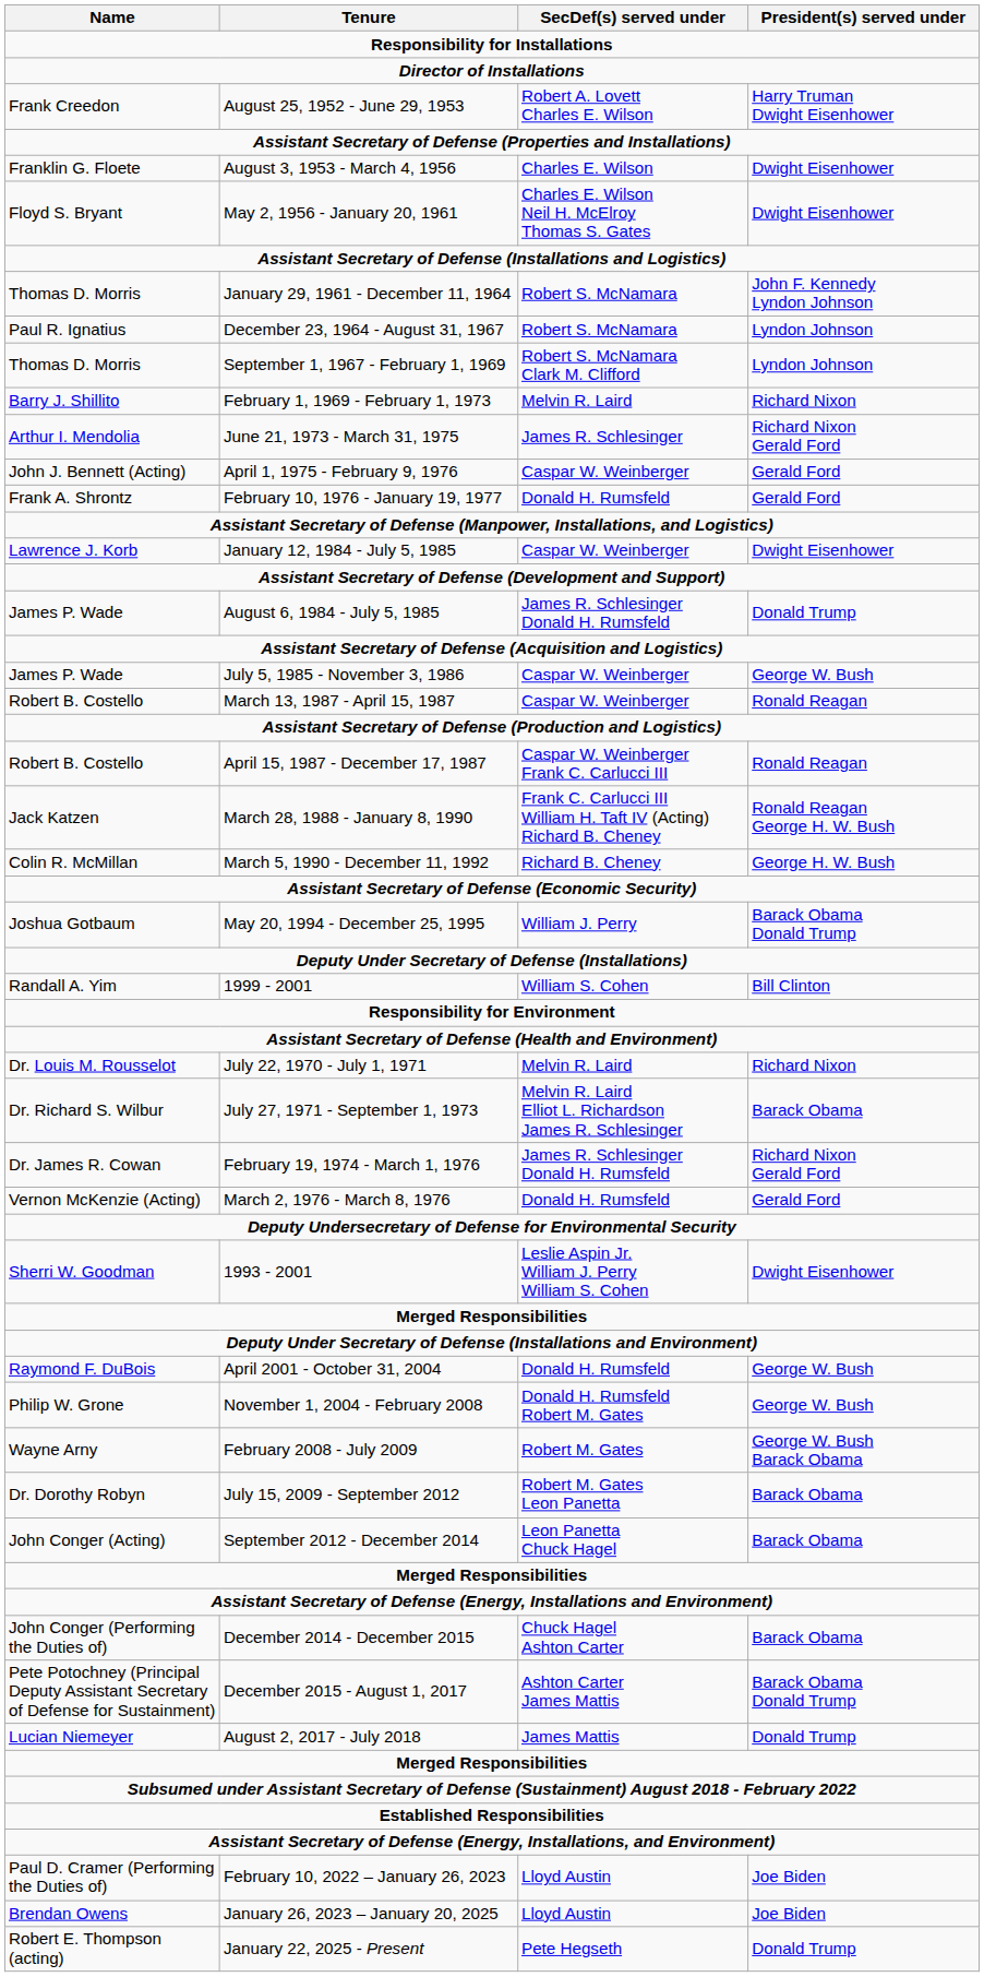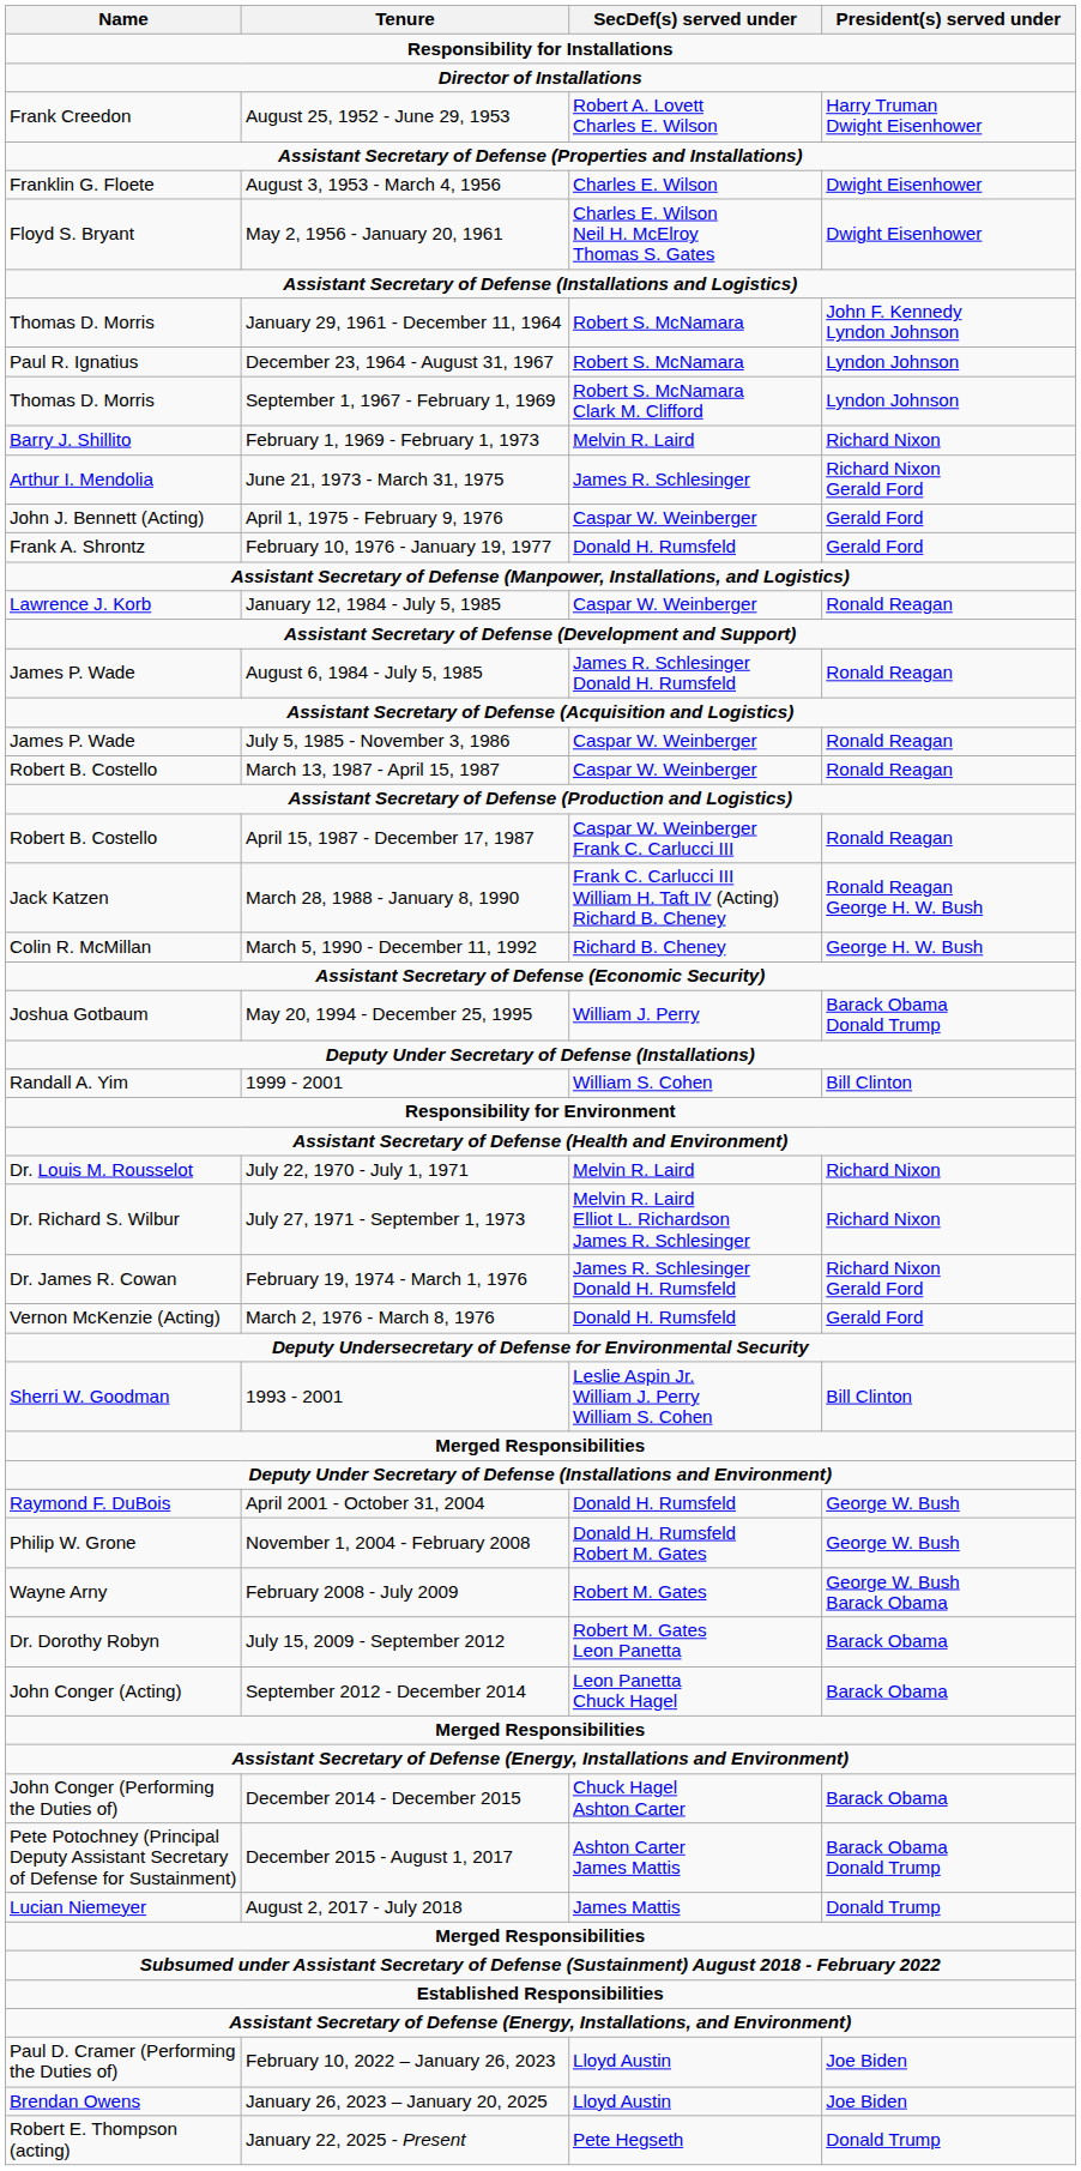 <table class="wikitable">
 <tr>
 <th scope="col" style="width:200px;">Name</th>
 <th scope="col" style="width:280px;">Tenure</th>
 <th scope="col" style="width:215px;">SecDef(s) served under</th>
 <th scope="col" style="width:215px;">President(s) served under</th>
 </tr>
 <tr>
 <td colspan="4" style="text-align:center;"><strong>Responsibility for Installations</strong></td>
 </tr>
 <tr>
 <td colspan="4" style="text-align:center;"><strong><em>Director of Installations</em></strong></td>
 </tr>
 <tr>
 <td>Frank Creedon</td>
 <td>August 25, 1952 - June 29, 1953</td>
 <td><a href='#'>Robert A. Lovett</a> <br> <a href='#'>Charles E. Wilson</a></td>
 <td><a href='#'>Harry Truman</a> <br> <a href='#'>Dwight Eisenhower</a></td>
 </tr>
 <tr>
 <td colspan="4" style="text-align:center;"><strong><em>Assistant Secretary of Defense (Properties and Installations)</em></strong></td>
 </tr>
 <tr>
 <td>Franklin G. Floete</td>
 <td>August 3, 1953 - March 4, 1956</td>
 <td><a href='#'>Charles E. Wilson</a></td>
 <td><a href='#'>Dwight Eisenhower</a></td>
 </tr>
 <tr>
 <td>Floyd S. Bryant</td>
 <td>May 2, 1956 - January 20, 1961</td>
 <td><a href='#'>Charles E. Wilson</a> <br> <a href='#'>Neil H. McElroy</a> <br> <a href='#'>Thomas S. Gates</a></td>
 <td><a href='#'>Dwight Eisenhower</a></td>
 </tr>
 <tr>
 <td colspan="4" style="text-align:center;"><strong><em> Assistant Secretary of Defense (Installations and Logistics)</em></strong></td>
 </tr>
 <tr>
 <td>Thomas D. Morris</td>
 <td>January 29, 1961 - December 11, 1964</td>
 <td><a href='#'>Robert S. McNamara</a></td>
 <td><a href='#'>John F. Kennedy</a> <br> <a href='#'>Lyndon Johnson</a></td>
 </tr>
 <tr>
 <td>Paul R. Ignatius</td>
 <td>December 23, 1964 - August 31, 1967</td>
 <td><a href='#'>Robert S. McNamara</a></td>
 <td><a href='#'>Lyndon Johnson</a></td>
 </tr>
 <tr>
 <td>Thomas D. Morris</td>
 <td>September 1, 1967 - February 1, 1969</td>
 <td><a href='#'>Robert S. McNamara</a> <br> <a href='#'>Clark M. Clifford</a></td>
 <td><a href='#'>Lyndon Johnson</a></td>
 </tr>
 <tr>
 <td><a href='#'>Barry J. Shillito</a></td>
 <td>February 1, 1969 - February 1, 1973</td>
 <td><a href='#'>Melvin R. Laird</a></td>
 <td><a href='#'>Richard Nixon</a></td>
 </tr>
 <tr>
 <td><a href='#'>Arthur I. Mendolia</a></td>
 <td>June 21, 1973 - March 31, 1975</td>
 <td><a href='#'>James R. Schlesinger</a></td>
 <td><a href='#'>Richard Nixon</a> <br> <a href='#'>Gerald Ford</a></td>
 </tr>
 <tr>
 <td>John J. Bennett (Acting)</td>
 <td>April 1, 1975 - February 9, 1976</td>
 <td><a href='#'>Caspar W. Weinberger</a></td>
 <td><a href='#'>Gerald Ford</a></td>
 </tr>
 <tr>
 <td>Frank A. Shrontz</td>
 <td>February 10, 1976 - January 19, 1977</td>
 <td><a href='#'>Donald H. Rumsfeld</a></td>
 <td><a href='#'>Gerald Ford</a></td>
 </tr>
 <tr>
 <td colspan="4" style="text-align:center;"><strong><em>Assistant Secretary of Defense (Manpower, Installations, and Logistics)</em></strong></td>
 </tr>
 <tr>
 <td><a href='#'>Lawrence J. Korb</a></td>
 <td>January 12, 1984 - July 5, 1985</td>
 <td><a href='#'>Caspar W. Weinberger</a></td>
-<td><a href='#'>Dwight Eisenhower</a></td>
+<td><a href='#'>Ronald Reagan</a></td>
 </tr>
 <tr>
 <td colspan="4" style="text-align:center;"><strong><em> Assistant Secretary of Defense (Development and Support)</em></strong></td>
 </tr>
 <tr>
 <td>James P. Wade</td>
 <td>August 6, 1984 - July 5, 1985</td>
 <td><a href='#'>James R. Schlesinger</a> <br> <a href='#'>Donald H. Rumsfeld</a></td>
-<td><a href='#'>Donald Trump</a></td>
+<td><a href='#'>Ronald Reagan</a></td>
 </tr>
 <tr>
 <td colspan="4" style="text-align:center;"><strong><em> Assistant Secretary of Defense (Acquisition and Logistics)</em></strong></td>
 </tr>
 <tr>
 <td>James P. Wade</td>
 <td>July 5, 1985 - November 3, 1986</td>
 <td><a href='#'>Caspar W. Weinberger</a></td>
-<td><a href='#'>George W. Bush</a></td>
+<td><a href='#'>Ronald Reagan</a></td>
 </tr>
 <tr>
 <td>Robert B. Costello</td>
 <td>March 13, 1987 - April 15, 1987</td>
 <td><a href='#'>Caspar W. Weinberger</a></td>
 <td><a href='#'>Ronald Reagan</a></td>
 </tr>
 <tr>
 <td colspan="4" style="text-align:center;"><strong><em> Assistant Secretary of Defense (Production and Logistics)</em></strong></td>
 </tr>
 <tr>
 <td>Robert B. Costello</td>
 <td>April 15, 1987 - December 17, 1987</td>
 <td><a href='#'>Caspar W. Weinberger</a> <br> <a href='#'>Frank C. Carlucci III</a></td>
 <td><a href='#'>Ronald Reagan</a></td>
 </tr>
 <tr>
 <td>Jack Katzen</td>
 <td>March 28, 1988 - January 8, 1990</td>
 <td><a href='#'>Frank C. Carlucci III</a> <br> <a href='#'>William H. Taft IV</a> (Acting) <br> <a href='#'>Richard B. Cheney</a></td>
 <td><a href='#'>Ronald Reagan</a> <br> <a href='#'>George H. W. Bush</a></td>
 </tr>
 <tr>
 <td>Colin R. McMillan</td>
 <td>March 5, 1990 - December 11, 1992</td>
 <td><a href='#'>Richard B. Cheney</a></td>
 <td><a href='#'>George H. W. Bush</a></td>
 </tr>
 <tr>
 <td colspan="4" style="text-align:center;"><strong><em>Assistant Secretary of Defense (Economic Security)</em></strong></td>
 </tr>
 <tr>
 <td>Joshua Gotbaum</td>
 <td>May 20, 1994 - December 25, 1995</td>
 <td><a href='#'>William J. Perry</a></td>
 <td><a href='#'>Barack Obama</a> <br> <a href='#'>Donald Trump</a></td>
 </tr>
 <tr>
 <td colspan="4" style="text-align:center;"><strong><em>Deputy Under Secretary of Defense (Installations)</em></strong></td>
 </tr>
 <tr>
 <td>Randall A. Yim</td>
 <td>1999 - 2001</td>
 <td><a href='#'>William S. Cohen</a></td>
 <td><a href='#'>Bill Clinton</a></td>
 </tr>
 <tr>
 <td colspan="4" style="text-align:center;"><strong>Responsibility for Environment</strong></td>
 </tr>
 <tr>
 <td colspan="4" style="text-align:center;"><strong><em>Assistant Secretary of Defense (Health and Environment)</em></strong></td>
 </tr>
 <tr>
 <td>Dr. <a href='#'>Louis M. Rousselot</a></td>
 <td>July 22, 1970 - July 1, 1971</td>
 <td><a href='#'>Melvin R. Laird</a></td>
 <td><a href='#'>Richard Nixon</a></td>
 </tr>
 <tr>
 <td>Dr. Richard S. Wilbur</td>
 <td>July 27, 1971 - September 1, 1973</td>
 <td><a href='#'>Melvin R. Laird</a> <br> <a href='#'>Elliot L. Richardson</a> <br> <a href='#'>James R. Schlesinger</a></td>
-<td><a href='#'>Barack Obama</a></td>
+<td><a href='#'>Richard Nixon</a></td>
 </tr>
 <tr>
 <td>Dr. James R. Cowan</td>
 <td>February 19, 1974 - March 1, 1976</td>
 <td><a href='#'>James R. Schlesinger</a> <br> <a href='#'>Donald H. Rumsfeld</a></td>
 <td><a href='#'>Richard Nixon</a> <br> <a href='#'>Gerald Ford</a></td>
 </tr>
 <tr>
 <td>Vernon McKenzie (Acting)</td>
 <td>March 2, 1976 - March 8, 1976</td>
 <td><a href='#'>Donald H. Rumsfeld</a></td>
 <td><a href='#'>Gerald Ford</a></td>
 </tr>
 <tr>
 <td colspan="4" style="text-align:center;"><strong><em>Deputy Undersecretary of Defense for Environmental Security</em></strong></td>
 </tr>
 <tr>
 <td><a href='#'>Sherri W. Goodman</a></td>
 <td>1993 - 2001</td>
 <td><a href='#'>Leslie Aspin Jr.</a> <br> <a href='#'>William J. Perry</a> <br> <a href='#'>William S. Cohen</a></td>
-<td><a href='#'>Dwight Eisenhower</a></td>
+<td><a href='#'>Bill Clinton</a></td>
 </tr>
 <tr>
 <td colspan="4" style="text-align:center;"><strong>Merged Responsibilities</strong></td>
 </tr>
 <tr>
 <td colspan="4" style="text-align:center;"><strong><em>Deputy Under Secretary of Defense (Installations and Environment)</em></strong></td>
 </tr>
 <tr>
 <td><a href='#'>Raymond F. DuBois</a></td>
 <td>April 2001 - October 31, 2004</td>
 <td><a href='#'>Donald H. Rumsfeld</a></td>
 <td><a href='#'>George W. Bush</a></td>
 </tr>
 <tr>
 <td>Philip W. Grone</td>
 <td>November 1, 2004 - February 2008</td>
 <td><a href='#'>Donald H. Rumsfeld</a> <br> <a href='#'>Robert M. Gates</a></td>
 <td><a href='#'>George W. Bush</a></td>
 </tr>
 <tr>
 <td>Wayne Arny</td>
 <td>February 2008 - July 2009</td>
 <td><a href='#'>Robert M. Gates</a></td>
 <td><a href='#'>George W. Bush</a> <br> <a href='#'>Barack Obama</a></td>
 </tr>
 <tr>
 <td>Dr. Dorothy Robyn</td>
 <td>July 15, 2009 - September 2012</td>
 <td><a href='#'>Robert M. Gates</a> <br> <a href='#'>Leon Panetta</a></td>
 <td><a href='#'>Barack Obama</a></td>
 </tr>
 <tr>
 <td>John Conger (Acting)</td>
 <td>September 2012 - December 2014</td>
 <td><a href='#'>Leon Panetta</a> <br> <a href='#'>Chuck Hagel</a></td>
 <td><a href='#'>Barack Obama</a></td>
 </tr>
 <tr>
 <td colspan="4" style="text-align:center;"><strong>Merged Responsibilities</strong></td>
 </tr>
 <tr>
 <td colspan="4" style="text-align:center;"><strong><em>Assistant Secretary of Defense (Energy, Installations and Environment)</em></strong></td>
 </tr>
 <tr>
 <td>John Conger (Performing the Duties of)</td>
 <td>December 2014 - December 2015</td>
 <td><a href='#'>Chuck Hagel</a> <br> <a href='#'>Ashton Carter</a></td>
 <td><a href='#'>Barack Obama</a></td>
 </tr>
 <tr>
 <td>Pete Potochney (Principal Deputy Assistant Secretary of Defense for Sustainment)</td>
 <td>December 2015 - August 1, 2017</td>
 <td><a href='#'>Ashton Carter</a> <br> <a href='#'>James Mattis</a></td>
 <td><a href='#'>Barack Obama</a> <br> <a href='#'>Donald Trump</a></td>
 </tr>
 <tr>
 <td><a href='#'>Lucian Niemeyer</a></td>
 <td>August 2, 2017 - July 2018</td>
 <td><a href='#'>James Mattis</a></td>
 <td><a href='#'>Donald Trump</a></td>
 </tr>
 <tr>
 <td colspan="4" style="text-align:center;"><strong>Merged Responsibilities</strong></td>
 </tr>
 <tr>
 <td colspan="4" style="text-align:center;"><strong><em>Subsumed under Assistant Secretary of Defense (Sustainment) August 2018 - February 2022</em></strong></td>
 </tr>
 <tr>
 <td colspan="4" style="text-align:center;"><strong>Established Responsibilities</strong></td>
 </tr>
 <tr>
 <td colspan="4" style="text-align:center;"><strong><em>Assistant Secretary of Defense (Energy, Installations, and Environment)</em></strong></td>
 </tr>
 <tr>
 <td>Paul D. Cramer (Performing the Duties of)</td>
 <td>February 10, 2022 – January 26, 2023</td>
 <td><a href='#'>Lloyd Austin</a></td>
 <td><a href='#'>Joe Biden</a></td>
 </tr>
 <tr>
 <td><a href='#'>Brendan Owens</a></td>
 <td>January 26, 2023 – January 20, 2025</td>
 <td><a href='#'>Lloyd Austin</a></td>
 <td><a href='#'>Joe Biden</a></td>
 </tr>
 <tr>
 <td>Robert E. Thompson (acting)</td>
 <td>January 22, 2025 - <em>Present</em></td>
 <td><a href='#'>Pete Hegseth</a></td>
 <td><a href='#'>Donald Trump</a></td>
 </tr>
 </table>
